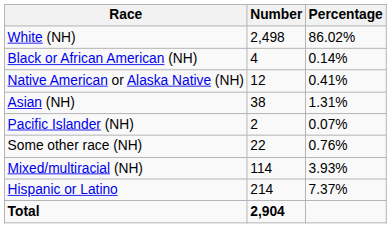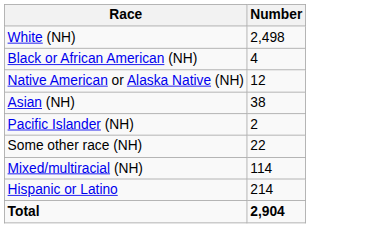 <table class="wikitable">
 <tr>
 <th>Race</th>
 <th>Number</th>
-<th>Percentage</th>
 </tr>
 <tr>
 <td><a href='#'>White</a> (NH)</td>
 <td>2,498</td>
-<td>86.02%</td>
 </tr>
 <tr>
 <td><a href='#'>Black or African American</a> (NH)</td>
 <td>4</td>
-<td>0.14%</td>
 </tr>
 <tr>
 <td><a href='#'>Native American</a> or <a href='#'>Alaska Native</a> (NH)</td>
 <td>12</td>
-<td>0.41%</td>
 </tr>
 <tr>
 <td><a href='#'>Asian</a> (NH)</td>
 <td>38</td>
-<td>1.31%</td>
 </tr>
 <tr>
 <td><a href='#'>Pacific Islander</a> (NH)</td>
 <td>2</td>
-<td>0.07%</td>
 </tr>
 <tr>
 <td>Some other race (NH)</td>
 <td>22</td>
-<td>0.76%</td>
 </tr>
 <tr>
 <td><a href='#'>Mixed/multiracial</a> (NH)</td>
 <td>114</td>
-<td>3.93%</td>
 </tr>
 <tr>
 <td><a href='#'>Hispanic or Latino</a></td>
 <td>214</td>
-<td>7.37%</td>
 </tr>
 <tr>
 <td><strong>Total</strong></td>
 <td><strong>2,904</strong></td>
-<td></td>
 </tr>
 </table>
